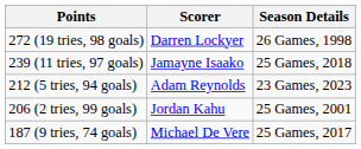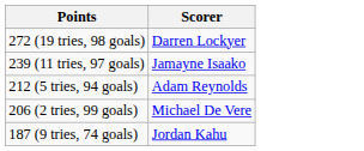 <table class="wikitable">
 <tr>
 <th>Points</th>
 <th>Scorer</th>
-<th>Season Details</th>
 </tr>
 <tr>
 <td>272 (19 tries, 98 goals)</td>
 <td><a href='#'>Darren Lockyer</a></td>
-<td>26 Games, 1998</td>
 </tr>
 <tr>
 <td>239 (11 tries, 97 goals)</td>
 <td><a href='#'>Jamayne Isaako</a></td>
-<td>25 Games, 2018</td>
 </tr>
 <tr>
 <td>212 (5 tries, 94 goals)</td>
 <td><a href='#'>Adam Reynolds</a></td>
-<td>23 Games, 2023</td>
 </tr>
 <tr>
 <td>206 (2 tries, 99 goals)</td>
-<td><a href='#'>Jordan Kahu</a></td>
-<td>25 Games, 2001</td>
+<td><a href='#'>Michael De Vere</a></td>
 </tr>
 <tr>
 <td>187 (9 tries, 74 goals)</td>
-<td><a href='#'>Michael De Vere</a></td>
-<td>25 Games, 2017</td>
+<td><a href='#'>Jordan Kahu</a></td>
 </tr>
 </table>
